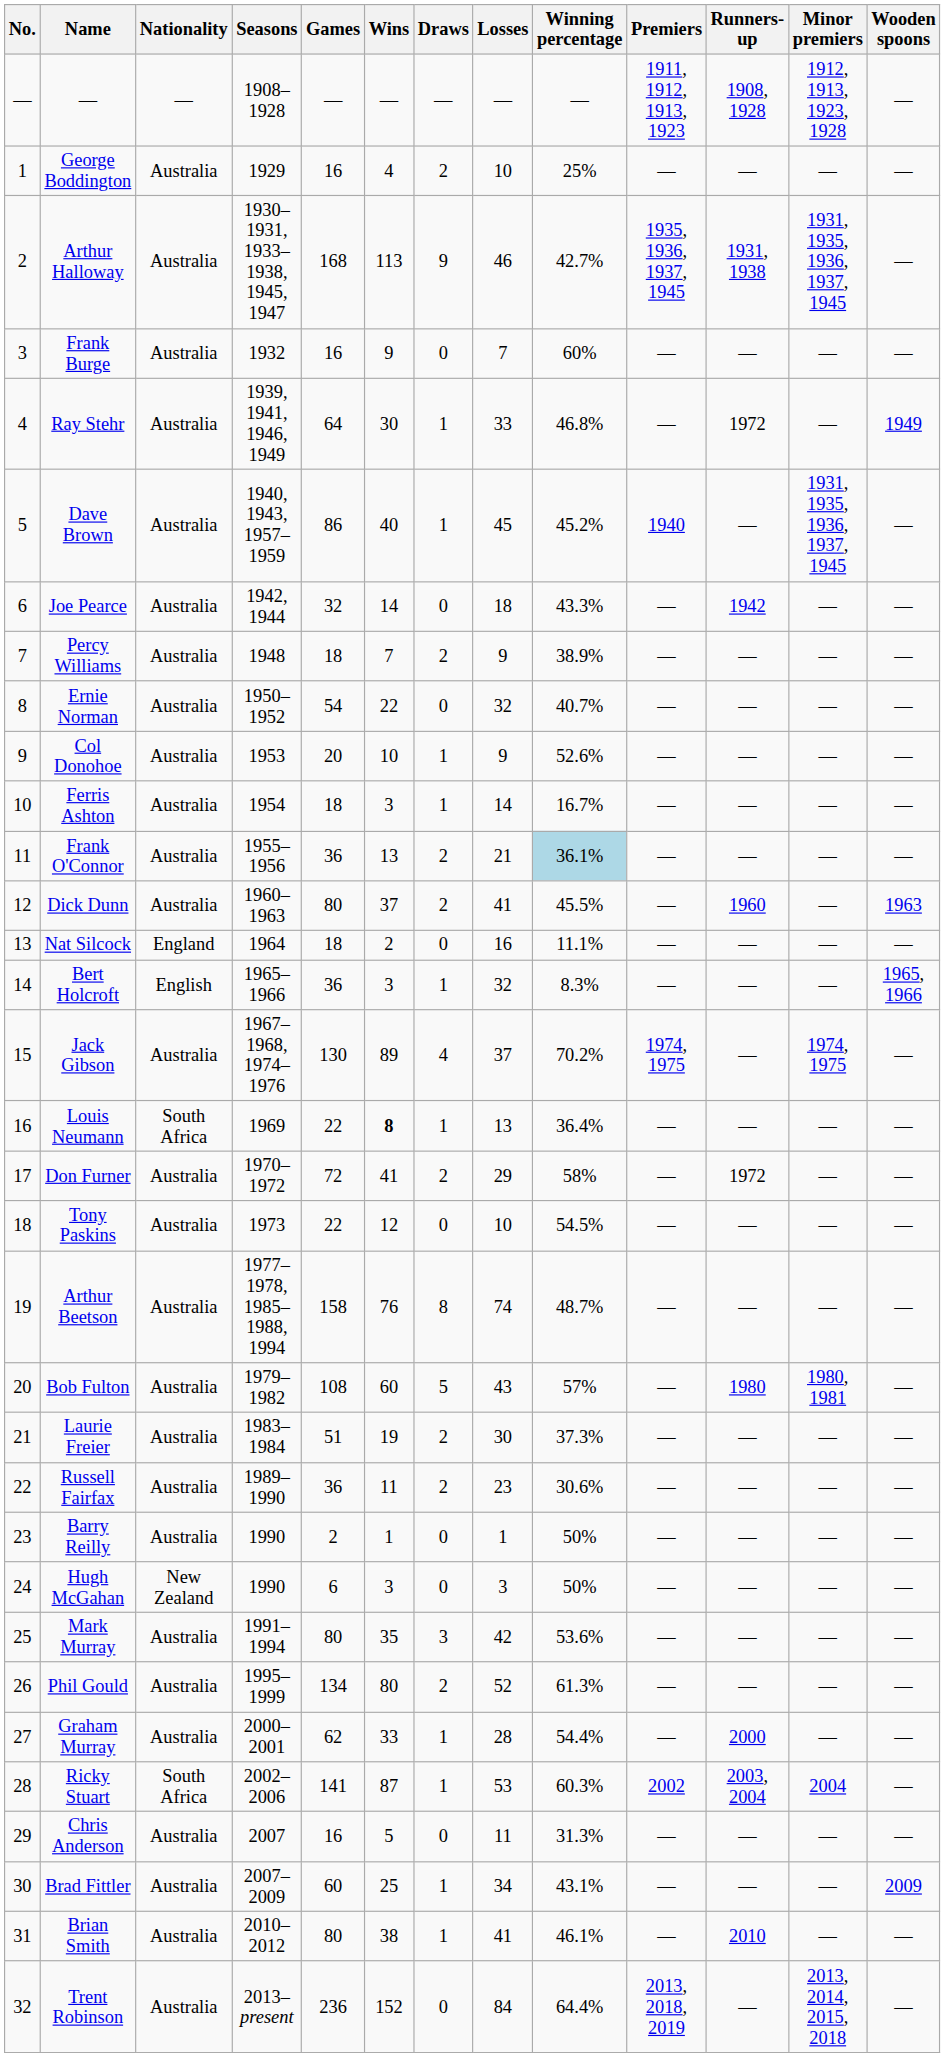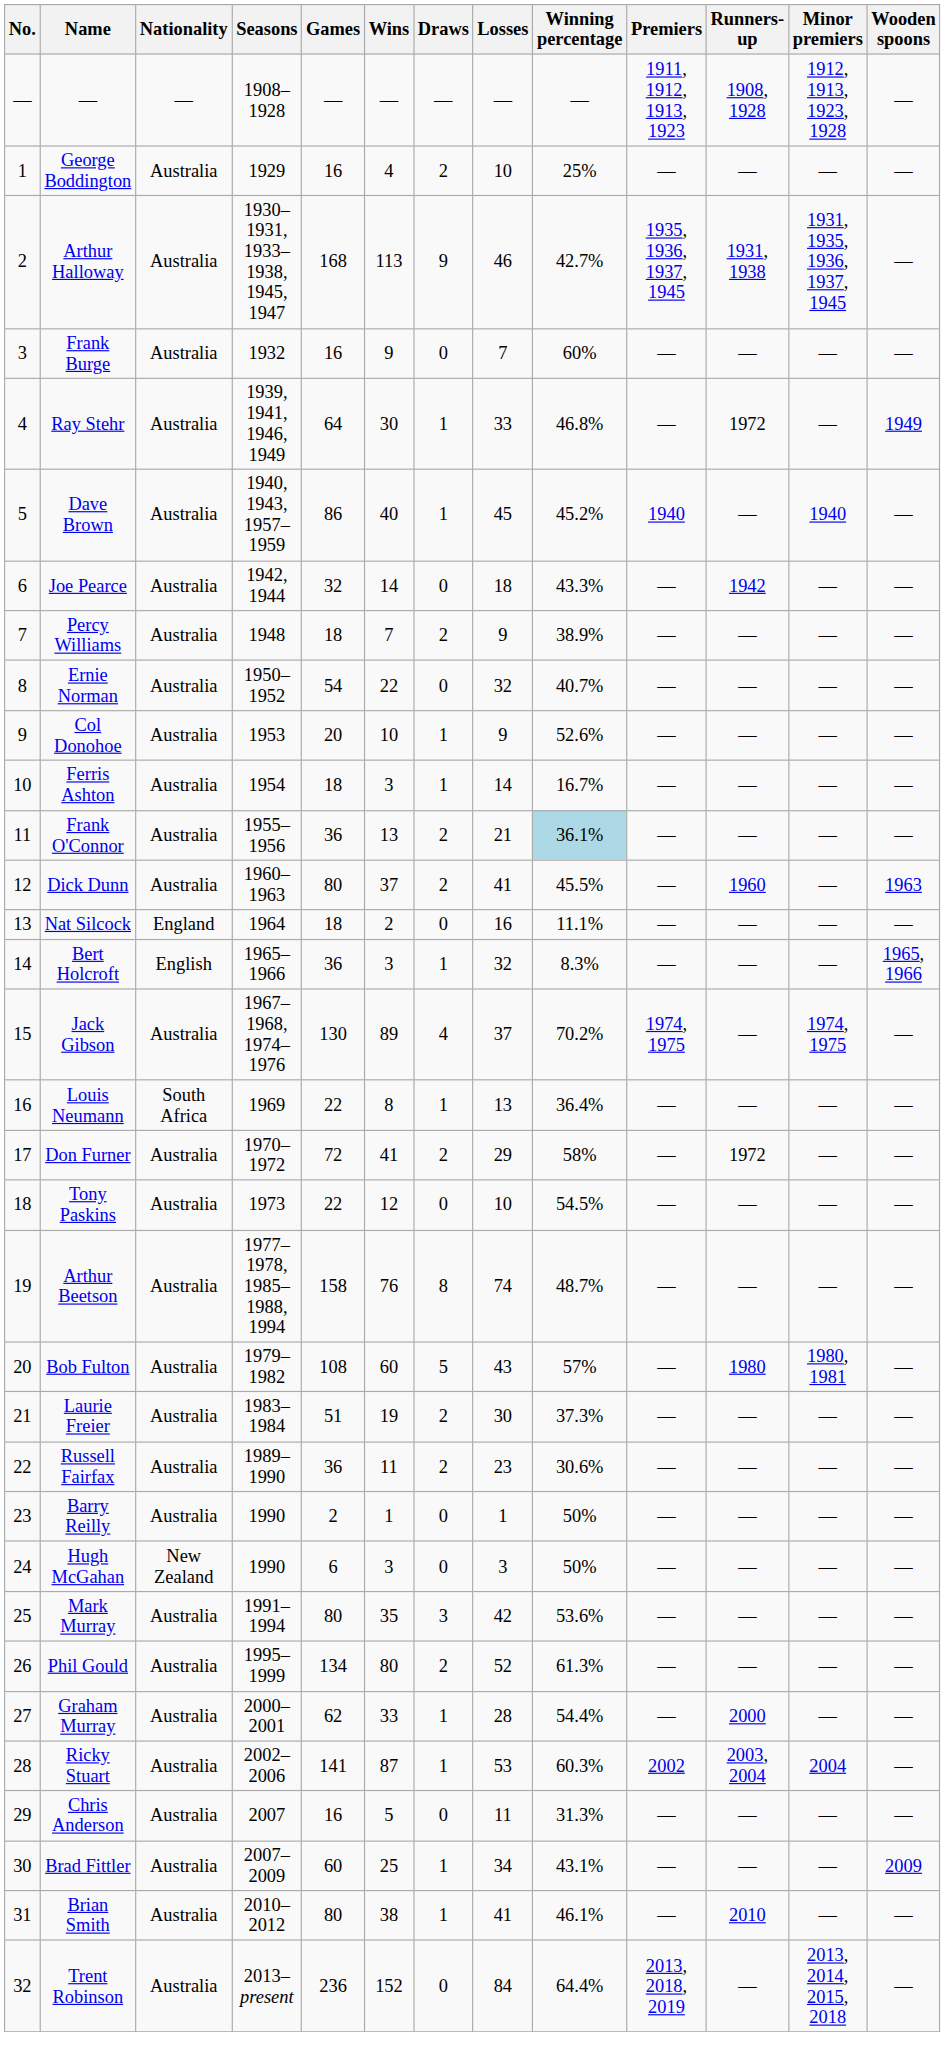 <table class="wikitable sortable" width="100%" style="text-align: center;">
 <tr>
 <th style="width:2em">No.</th>
 <th style="width:10em">Name</th>
 <th style="width:10em">Nationality</th>
 <th style="width:15em">Seasons</th>
 <th style="width:5em" data-sort-type="number">Games</th>
 <th style="width:5em" data-sort-type="number">Wins</th>
 <th style="width:5em" data-sort-type="number">Draws</th>
 <th style="width:5em" data-sort-type="number">Losses</th>
 <th style="width:5em" data-sort-type="number">Winning percentage</th>
 <th style="width:5em" data-sort-type="number">Premiers</th>
 <th style="width:5em" data-sort-type="number">Runners-up</th>
 <th style="width:5em" data-sort-type="number">Minor premiers</th>
 <th style="width:5em" data-sort-type="number">Wooden spoons</th>
 </tr>
 <tr>
 <td>—</td>
 <td>—</td>
 <td>—</td>
 <td>1908–1928</td>
 <td>—</td>
 <td>—</td>
 <td>—</td>
 <td>—</td>
 <td>—</td>
 <td><a href='#'>1911</a>, <a href='#'>1912</a>, <a href='#'>1913</a>, <a href='#'>1923</a></td>
 <td><a href='#'>1908</a>, <a href='#'>1928</a></td>
 <td><a href='#'>1912</a>, <a href='#'>1913</a>, <a href='#'>1923</a>, <a href='#'>1928</a></td>
 <td>—</td>
 </tr>
 <tr>
 <td>1</td>
 <td><a href='#'>George Boddington</a></td>
 <td>Australia</td>
 <td>1929</td>
 <td>16</td>
 <td>4</td>
 <td>2</td>
 <td>10</td>
 <td>25%</td>
 <td>—</td>
 <td>—</td>
 <td>—</td>
 <td>—</td>
 </tr>
 <tr>
 <td>2</td>
 <td><a href='#'>Arthur Halloway</a></td>
 <td>Australia</td>
 <td>1930–1931, 1933–1938, 1945, 1947</td>
 <td>168</td>
 <td>113</td>
 <td>9</td>
 <td>46</td>
 <td>42.7%</td>
 <td><a href='#'>1935</a>, <a href='#'>1936</a>, <a href='#'>1937</a>, <a href='#'>1945</a></td>
 <td><a href='#'>1931</a>, <a href='#'>1938</a></td>
 <td><a href='#'>1931</a>, <a href='#'>1935</a>, <a href='#'>1936</a>, <a href='#'>1937</a>, <a href='#'>1945</a></td>
 <td>—</td>
 </tr>
 <tr>
 <td>3</td>
 <td><a href='#'>Frank Burge</a></td>
 <td>Australia</td>
 <td>1932</td>
 <td>16</td>
 <td>9</td>
 <td>0</td>
 <td>7</td>
 <td>60%</td>
 <td>—</td>
 <td>—</td>
 <td>—</td>
 <td>—</td>
 </tr>
 <tr>
 <td>4</td>
 <td><a href='#'>Ray Stehr</a></td>
 <td>Australia</td>
 <td>1939, 1941, 1946, 1949</td>
 <td>64</td>
 <td>30</td>
 <td>1</td>
 <td>33</td>
 <td>46.8%</td>
 <td>—</td>
 <td>1972</td>
 <td>—</td>
 <td><a href='#'>1949</a></td>
 </tr>
 <tr>
 <td>5</td>
 <td><a href='#'>Dave Brown</a></td>
 <td>Australia</td>
 <td>1940, 1943, 1957–1959</td>
 <td>86</td>
 <td>40</td>
 <td>1</td>
 <td>45</td>
 <td>45.2%</td>
 <td><a href='#'>1940</a></td>
 <td>—</td>
-<td><a href='#'>1931</a>, <a href='#'>1935</a>, <a href='#'>1936</a>, <a href='#'>1937</a>, <a href='#'>1945</a></td>
+<td><a href='#'>1940</a></td>
 <td>—</td>
 </tr>
 <tr>
 <td>6</td>
 <td><a href='#'>Joe Pearce</a></td>
 <td>Australia</td>
 <td>1942, 1944</td>
 <td>32</td>
 <td>14</td>
 <td>0</td>
 <td>18</td>
 <td>43.3%</td>
 <td>—</td>
 <td><a href='#'>1942</a></td>
 <td>—</td>
 <td>—</td>
 </tr>
 <tr>
 <td>7</td>
 <td><a href='#'>Percy Williams</a></td>
 <td>Australia</td>
 <td>1948</td>
 <td>18</td>
 <td>7</td>
 <td>2</td>
 <td>9</td>
 <td>38.9%</td>
 <td>—</td>
 <td>—</td>
 <td>—</td>
 <td>—</td>
 </tr>
 <tr>
 <td>8</td>
 <td><a href='#'>Ernie Norman</a></td>
 <td>Australia</td>
 <td>1950–1952</td>
 <td>54</td>
 <td>22</td>
 <td>0</td>
 <td>32</td>
 <td>40.7%</td>
 <td>—</td>
 <td>—</td>
 <td>—</td>
 <td>—</td>
 </tr>
 <tr>
 <td>9</td>
 <td><a href='#'>Col Donohoe</a></td>
 <td>Australia</td>
 <td>1953</td>
 <td>20</td>
 <td>10</td>
 <td>1</td>
 <td>9</td>
 <td>52.6%</td>
 <td>—</td>
 <td>—</td>
 <td>—</td>
 <td>—</td>
 </tr>
 <tr>
 <td>10</td>
 <td><a href='#'>Ferris Ashton</a></td>
 <td>Australia</td>
 <td>1954</td>
 <td>18</td>
 <td>3</td>
 <td>1</td>
 <td>14</td>
 <td>16.7%</td>
 <td>—</td>
 <td>—</td>
 <td>—</td>
 <td>—</td>
 </tr>
 <tr>
 <td>11</td>
 <td><a href='#'>Frank O'Connor</a></td>
 <td>Australia</td>
 <td>1955–1956</td>
 <td>36</td>
 <td>13</td>
 <td>2</td>
 <td>21</td>
 <td style="background: lightblue;">36.1%</td>
 <td>—</td>
 <td>—</td>
 <td>—</td>
 <td>—</td>
 </tr>
 <tr>
 <td>12</td>
 <td><a href='#'>Dick Dunn</a></td>
 <td>Australia</td>
 <td>1960–1963</td>
 <td>80</td>
 <td>37</td>
 <td>2</td>
 <td>41</td>
 <td>45.5%</td>
 <td>—</td>
 <td><a href='#'>1960</a></td>
 <td>—</td>
 <td><a href='#'>1963</a></td>
 </tr>
 <tr>
 <td>13</td>
 <td><a href='#'>Nat Silcock</a></td>
 <td>England</td>
 <td>1964</td>
 <td>18</td>
 <td>2</td>
 <td>0</td>
 <td>16</td>
 <td>11.1%</td>
 <td>—</td>
 <td>—</td>
 <td>—</td>
 <td>—</td>
 </tr>
 <tr>
 <td>14</td>
 <td><a href='#'>Bert Holcroft</a></td>
 <td>English</td>
 <td>1965–1966</td>
 <td>36</td>
 <td>3</td>
 <td>1</td>
 <td>32</td>
 <td>8.3%</td>
 <td>—</td>
 <td>—</td>
 <td>—</td>
 <td><a href='#'>1965</a>, <a href='#'>1966</a></td>
 </tr>
 <tr>
 <td>15</td>
 <td><a href='#'>Jack Gibson</a></td>
 <td>Australia</td>
 <td>1967–1968, 1974–1976</td>
 <td>130</td>
 <td>89</td>
 <td>4</td>
 <td>37</td>
 <td>70.2%</td>
 <td><a href='#'>1974</a>, <a href='#'>1975</a></td>
 <td>—</td>
 <td><a href='#'>1974</a>, <a href='#'>1975</a></td>
 <td>—</td>
 </tr>
 <tr>
 <td>16</td>
 <td><a href='#'>Louis Neumann</a></td>
 <td>South Africa</td>
 <td>1969</td>
 <td>22</td>
-<td><strong>8</strong></td>
+<td>8</td>
 <td>1</td>
 <td>13</td>
 <td>36.4%</td>
 <td>—</td>
 <td>—</td>
 <td>—</td>
 <td>—</td>
 </tr>
 <tr>
 <td>17</td>
 <td><a href='#'>Don Furner</a></td>
 <td>Australia</td>
 <td>1970–1972</td>
 <td>72</td>
 <td>41</td>
 <td>2</td>
 <td>29</td>
 <td>58%</td>
 <td>—</td>
 <td>1972</td>
 <td>—</td>
 <td>—</td>
 </tr>
 <tr>
 <td>18</td>
 <td><a href='#'>Tony Paskins</a></td>
 <td>Australia</td>
 <td>1973</td>
 <td>22</td>
 <td>12</td>
 <td>0</td>
 <td>10</td>
 <td>54.5%</td>
 <td>—</td>
 <td>—</td>
 <td>—</td>
 <td>—</td>
 </tr>
 <tr>
 <td>19</td>
 <td><a href='#'>Arthur Beetson</a></td>
 <td>Australia</td>
 <td>1977–1978, 1985–1988, 1994</td>
 <td>158</td>
 <td>76</td>
 <td>8</td>
 <td>74</td>
 <td>48.7%</td>
 <td>—</td>
 <td>—</td>
 <td>—</td>
 <td>—</td>
 </tr>
 <tr>
 <td>20</td>
 <td><a href='#'>Bob Fulton</a></td>
 <td>Australia</td>
 <td>1979–1982</td>
 <td>108</td>
 <td>60</td>
 <td>5</td>
 <td>43</td>
 <td>57%</td>
 <td>—</td>
 <td><a href='#'>1980</a></td>
 <td><a href='#'>1980</a>, <a href='#'>1981</a></td>
 <td>—</td>
 </tr>
 <tr>
 <td>21</td>
 <td><a href='#'>Laurie Freier</a></td>
 <td>Australia</td>
 <td>1983–1984</td>
 <td>51</td>
 <td>19</td>
 <td>2</td>
 <td>30</td>
 <td>37.3%</td>
 <td>—</td>
 <td>—</td>
 <td>—</td>
 <td>—</td>
 </tr>
 <tr>
 <td>22</td>
 <td><a href='#'>Russell Fairfax</a></td>
 <td>Australia</td>
 <td>1989–1990</td>
 <td>36</td>
 <td>11</td>
 <td>2</td>
 <td>23</td>
 <td>30.6%</td>
 <td>—</td>
 <td>—</td>
 <td>—</td>
 <td>—</td>
 </tr>
 <tr>
 <td>23</td>
 <td><a href='#'>Barry Reilly</a></td>
 <td>Australia</td>
 <td>1990</td>
 <td>2</td>
 <td>1</td>
 <td>0</td>
 <td>1</td>
 <td>50%</td>
 <td>—</td>
 <td>—</td>
 <td>—</td>
 <td>—</td>
 </tr>
 <tr>
 <td>24</td>
 <td><a href='#'>Hugh McGahan</a></td>
 <td>New Zealand</td>
 <td>1990</td>
 <td>6</td>
 <td>3</td>
 <td>0</td>
 <td>3</td>
 <td>50%</td>
 <td>—</td>
 <td>—</td>
 <td>—</td>
 <td>—</td>
 </tr>
 <tr>
 <td>25</td>
 <td><a href='#'>Mark Murray</a></td>
 <td>Australia</td>
 <td>1991–1994</td>
 <td>80</td>
 <td>35</td>
 <td>3</td>
 <td>42</td>
 <td>53.6%</td>
 <td>—</td>
 <td>—</td>
 <td>—</td>
 <td>—</td>
 </tr>
 <tr>
 <td>26</td>
 <td><a href='#'>Phil Gould</a></td>
 <td>Australia</td>
 <td>1995–1999</td>
 <td>134</td>
 <td>80</td>
 <td>2</td>
 <td>52</td>
 <td>61.3%</td>
 <td>—</td>
 <td>—</td>
 <td>—</td>
 <td>—</td>
 </tr>
 <tr>
 <td>27</td>
 <td><a href='#'>Graham Murray</a></td>
 <td>Australia</td>
 <td>2000–2001</td>
 <td>62</td>
 <td>33</td>
 <td>1</td>
 <td>28</td>
 <td>54.4%</td>
 <td>—</td>
 <td><a href='#'>2000</a></td>
 <td>—</td>
 <td>—</td>
 </tr>
 <tr>
 <td>28</td>
 <td><a href='#'>Ricky Stuart</a></td>
-<td>South Africa</td>
+<td>Australia</td>
 <td>2002–2006</td>
 <td>141</td>
 <td>87</td>
 <td>1</td>
 <td>53</td>
 <td>60.3%</td>
 <td><a href='#'>2002</a></td>
 <td><a href='#'>2003</a>, <a href='#'>2004</a></td>
 <td><a href='#'>2004</a></td>
 <td>—</td>
 </tr>
 <tr>
 <td>29</td>
 <td><a href='#'>Chris Anderson</a></td>
 <td>Australia</td>
 <td>2007</td>
 <td>16</td>
 <td>5</td>
 <td>0</td>
 <td>11</td>
 <td>31.3%</td>
 <td>—</td>
 <td>—</td>
 <td>—</td>
 <td>—</td>
 </tr>
 <tr>
 <td>30</td>
 <td><a href='#'>Brad Fittler</a></td>
 <td>Australia</td>
 <td>2007–2009</td>
 <td>60</td>
 <td>25</td>
 <td>1</td>
 <td>34</td>
 <td>43.1%</td>
 <td>—</td>
 <td>—</td>
 <td>—</td>
 <td><a href='#'>2009</a></td>
 </tr>
 <tr>
 <td>31</td>
 <td><a href='#'>Brian Smith</a></td>
 <td>Australia</td>
 <td>2010–2012</td>
 <td>80</td>
 <td>38</td>
 <td>1</td>
 <td>41</td>
 <td>46.1%</td>
 <td>—</td>
 <td><a href='#'>2010</a></td>
 <td>—</td>
 <td>—</td>
 </tr>
 <tr>
 <td>32</td>
 <td><a href='#'>Trent Robinson</a></td>
 <td>Australia</td>
 <td>2013–<em>present</em></td>
 <td>236</td>
 <td>152</td>
 <td>0</td>
 <td>84</td>
 <td>64.4%</td>
 <td><a href='#'>2013</a>, <a href='#'>2018</a>, <a href='#'>2019</a></td>
 <td>—</td>
 <td><a href='#'>2013</a>, <a href='#'>2014</a>, <a href='#'>2015</a>, <a href='#'>2018</a></td>
 <td>—</td>
 </tr>
 <tr>
 </tr>
 </table>
